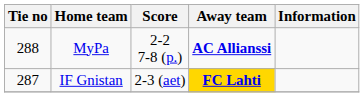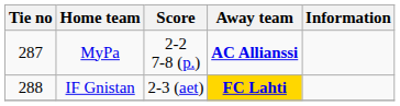 <table class="wikitable" style="text-align:center">
 <tr>
 <th style= width="40px">Tie no</th>
 <th style= width="150px">Home team</th>
 <th style= width="60px">Score</th>
 <th style= width="150px">Away team</th>
 <th style= width="30px">Information</th>
 </tr>
 <tr>
-<td>288</td>
+<td>287</td>
 <td><a href='#'>MyPa</a></td>
 <td>2-2<br> 7-8  (<a href='#'>p.</a>)</td>
 <td><strong><a href='#'>AC Allianssi</a></strong></td>
 <td></td>
 </tr>
 <tr>
-<td>287</td>
+<td>288</td>
 <td><a href='#'>IF Gnistan</a></td>
 <td>2-3 (<a href='#'>aet</a>)</td>
 <td style="background: gold;"><strong><a href='#'>FC Lahti</a></strong></td>
 <td></td>
 </tr>
 <tr>
 </tr>
 </table>
